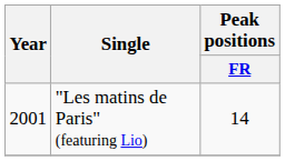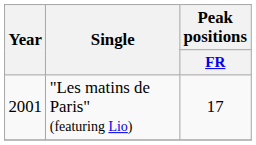 <table class="wikitable">
 <tr>
 <th align="center" rowspan="2" width="10">Year</th>
 <th align="center" rowspan="2" width="120">Single</th>
 <th align="center" colspan="1" width="20">Peak positions</th>
 </tr>
 <tr>
 <th scope="col" style="width:3em;font-size:90%;"><a href='#'>FR</a><br></th>
 </tr>
 <tr>
 <td style="text-align:center;">2001</td>
 <td>"Les matins de Paris" <br><small>(featuring <a href='#'>Lio</a>)</small></td>
-<td style="text-align:center;">14</td>
+<td style="text-align:center;">17</td>
 </tr>
 <tr>
 </tr>
 </table>
